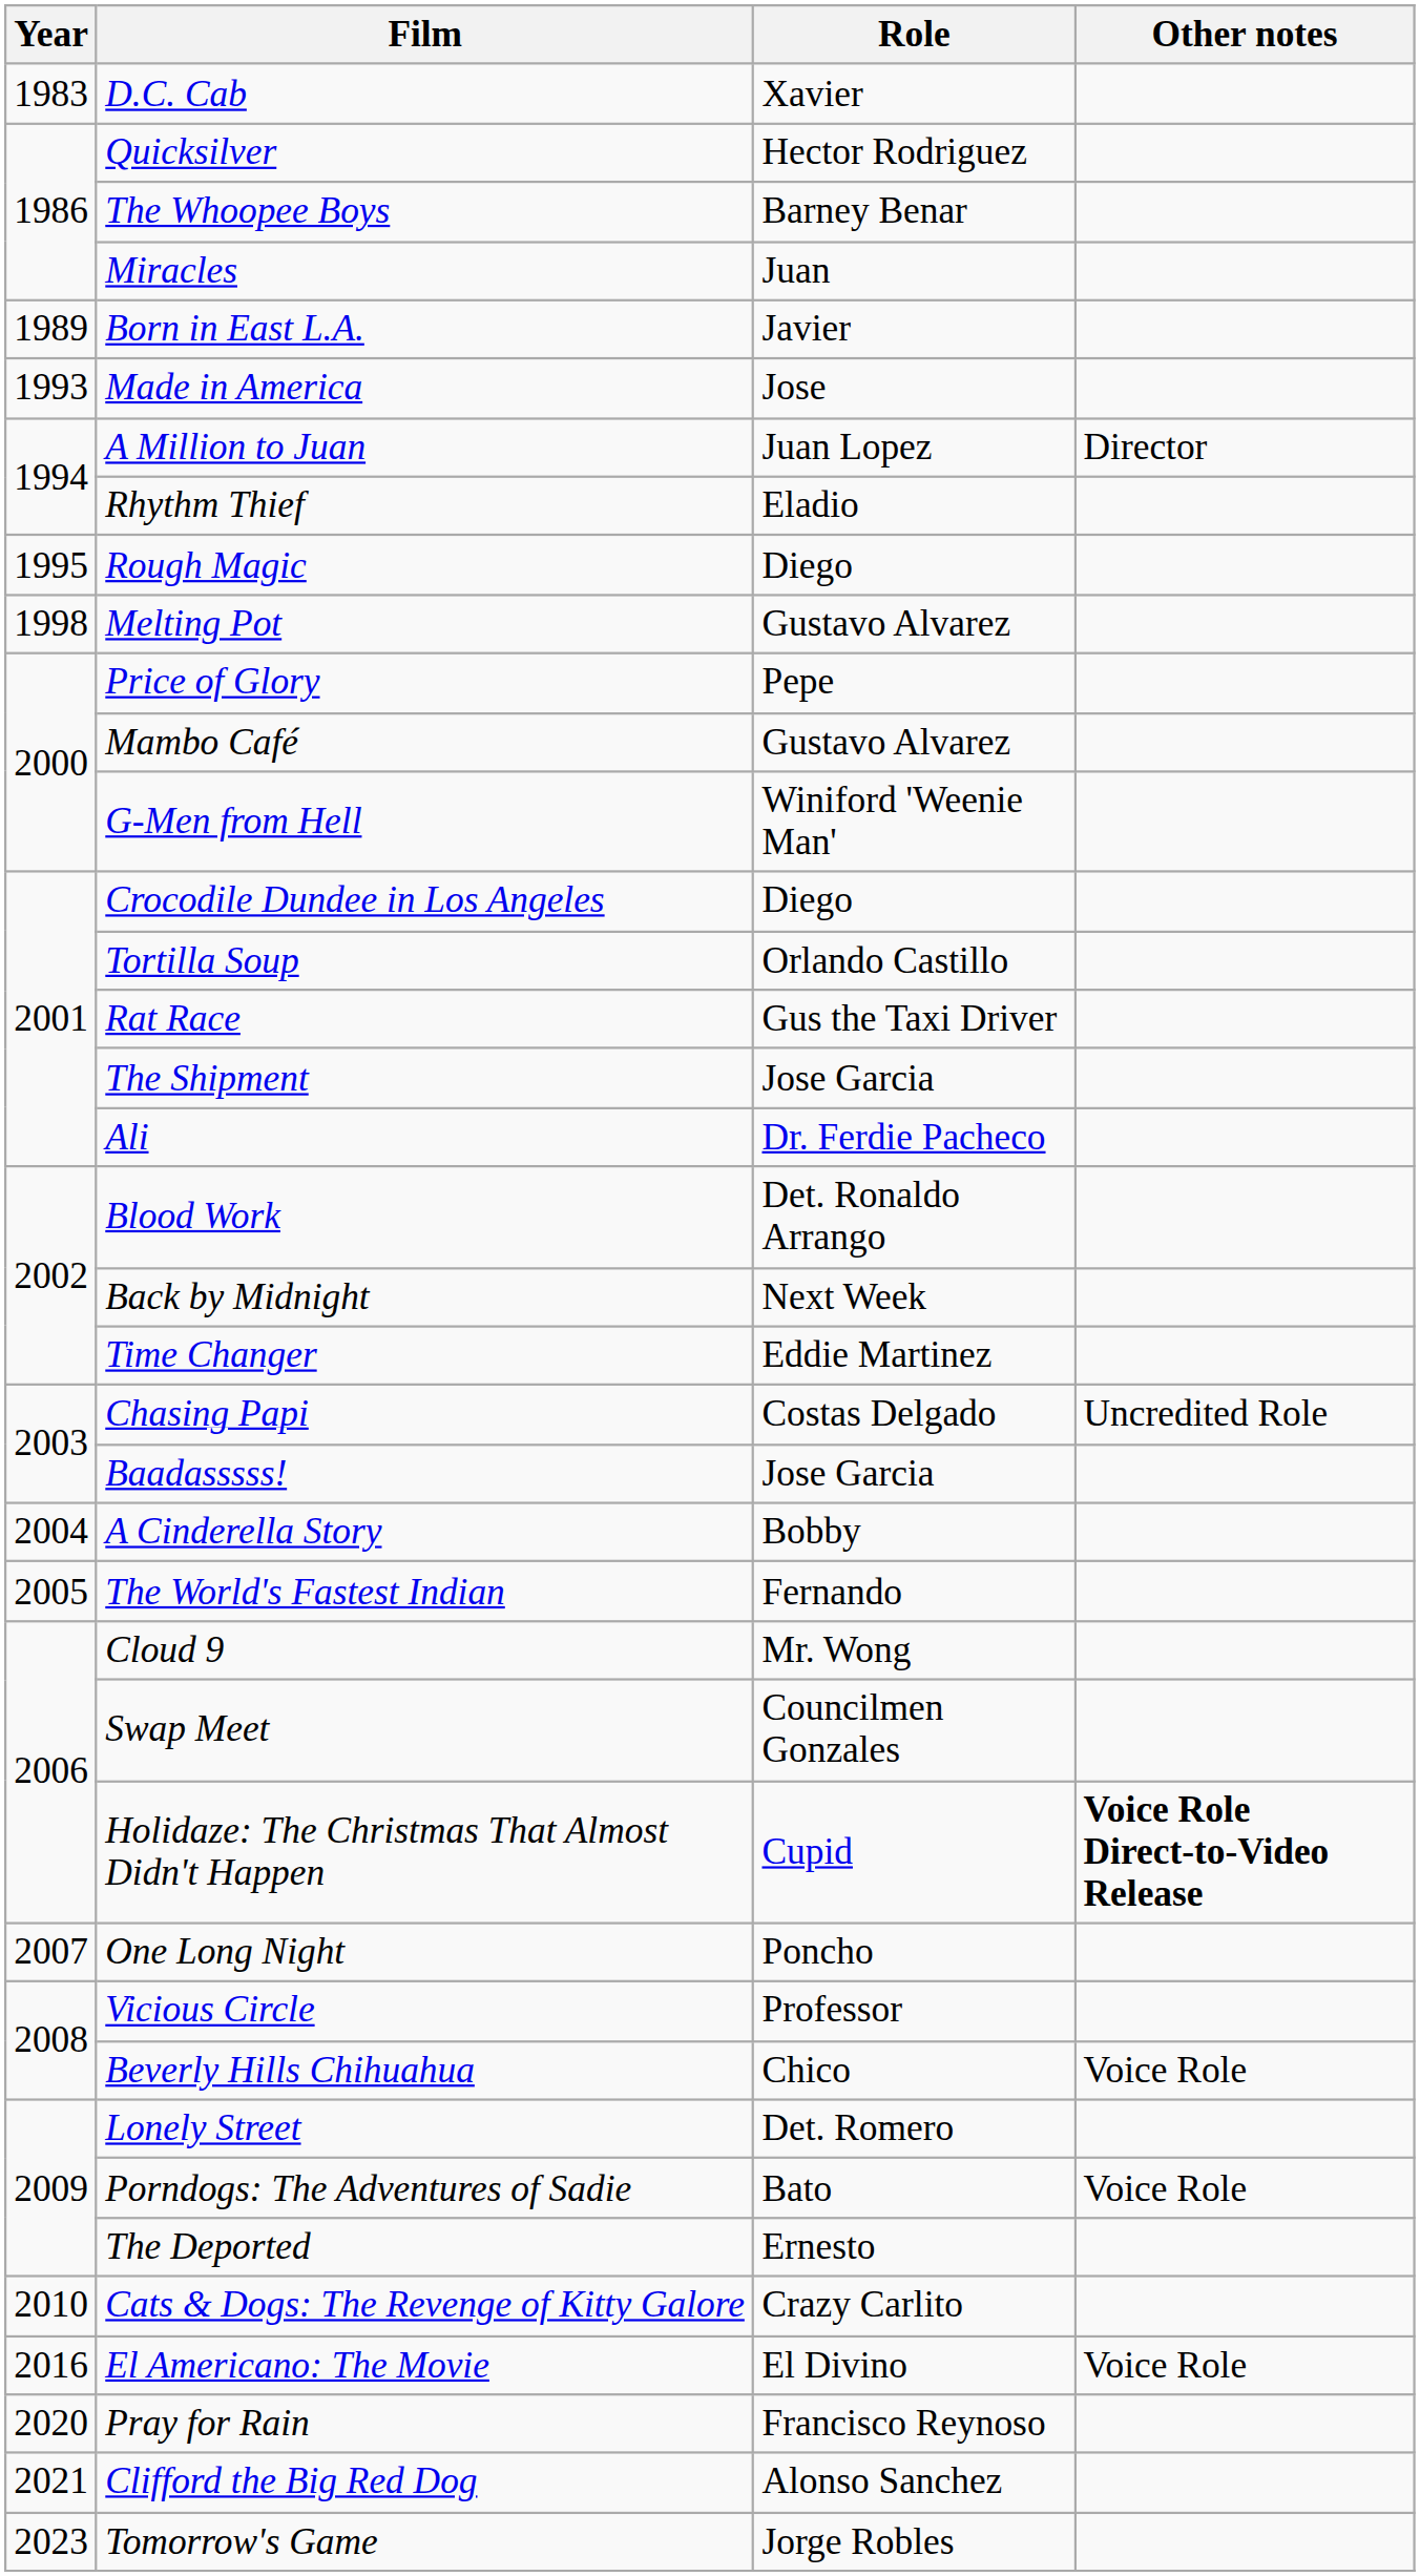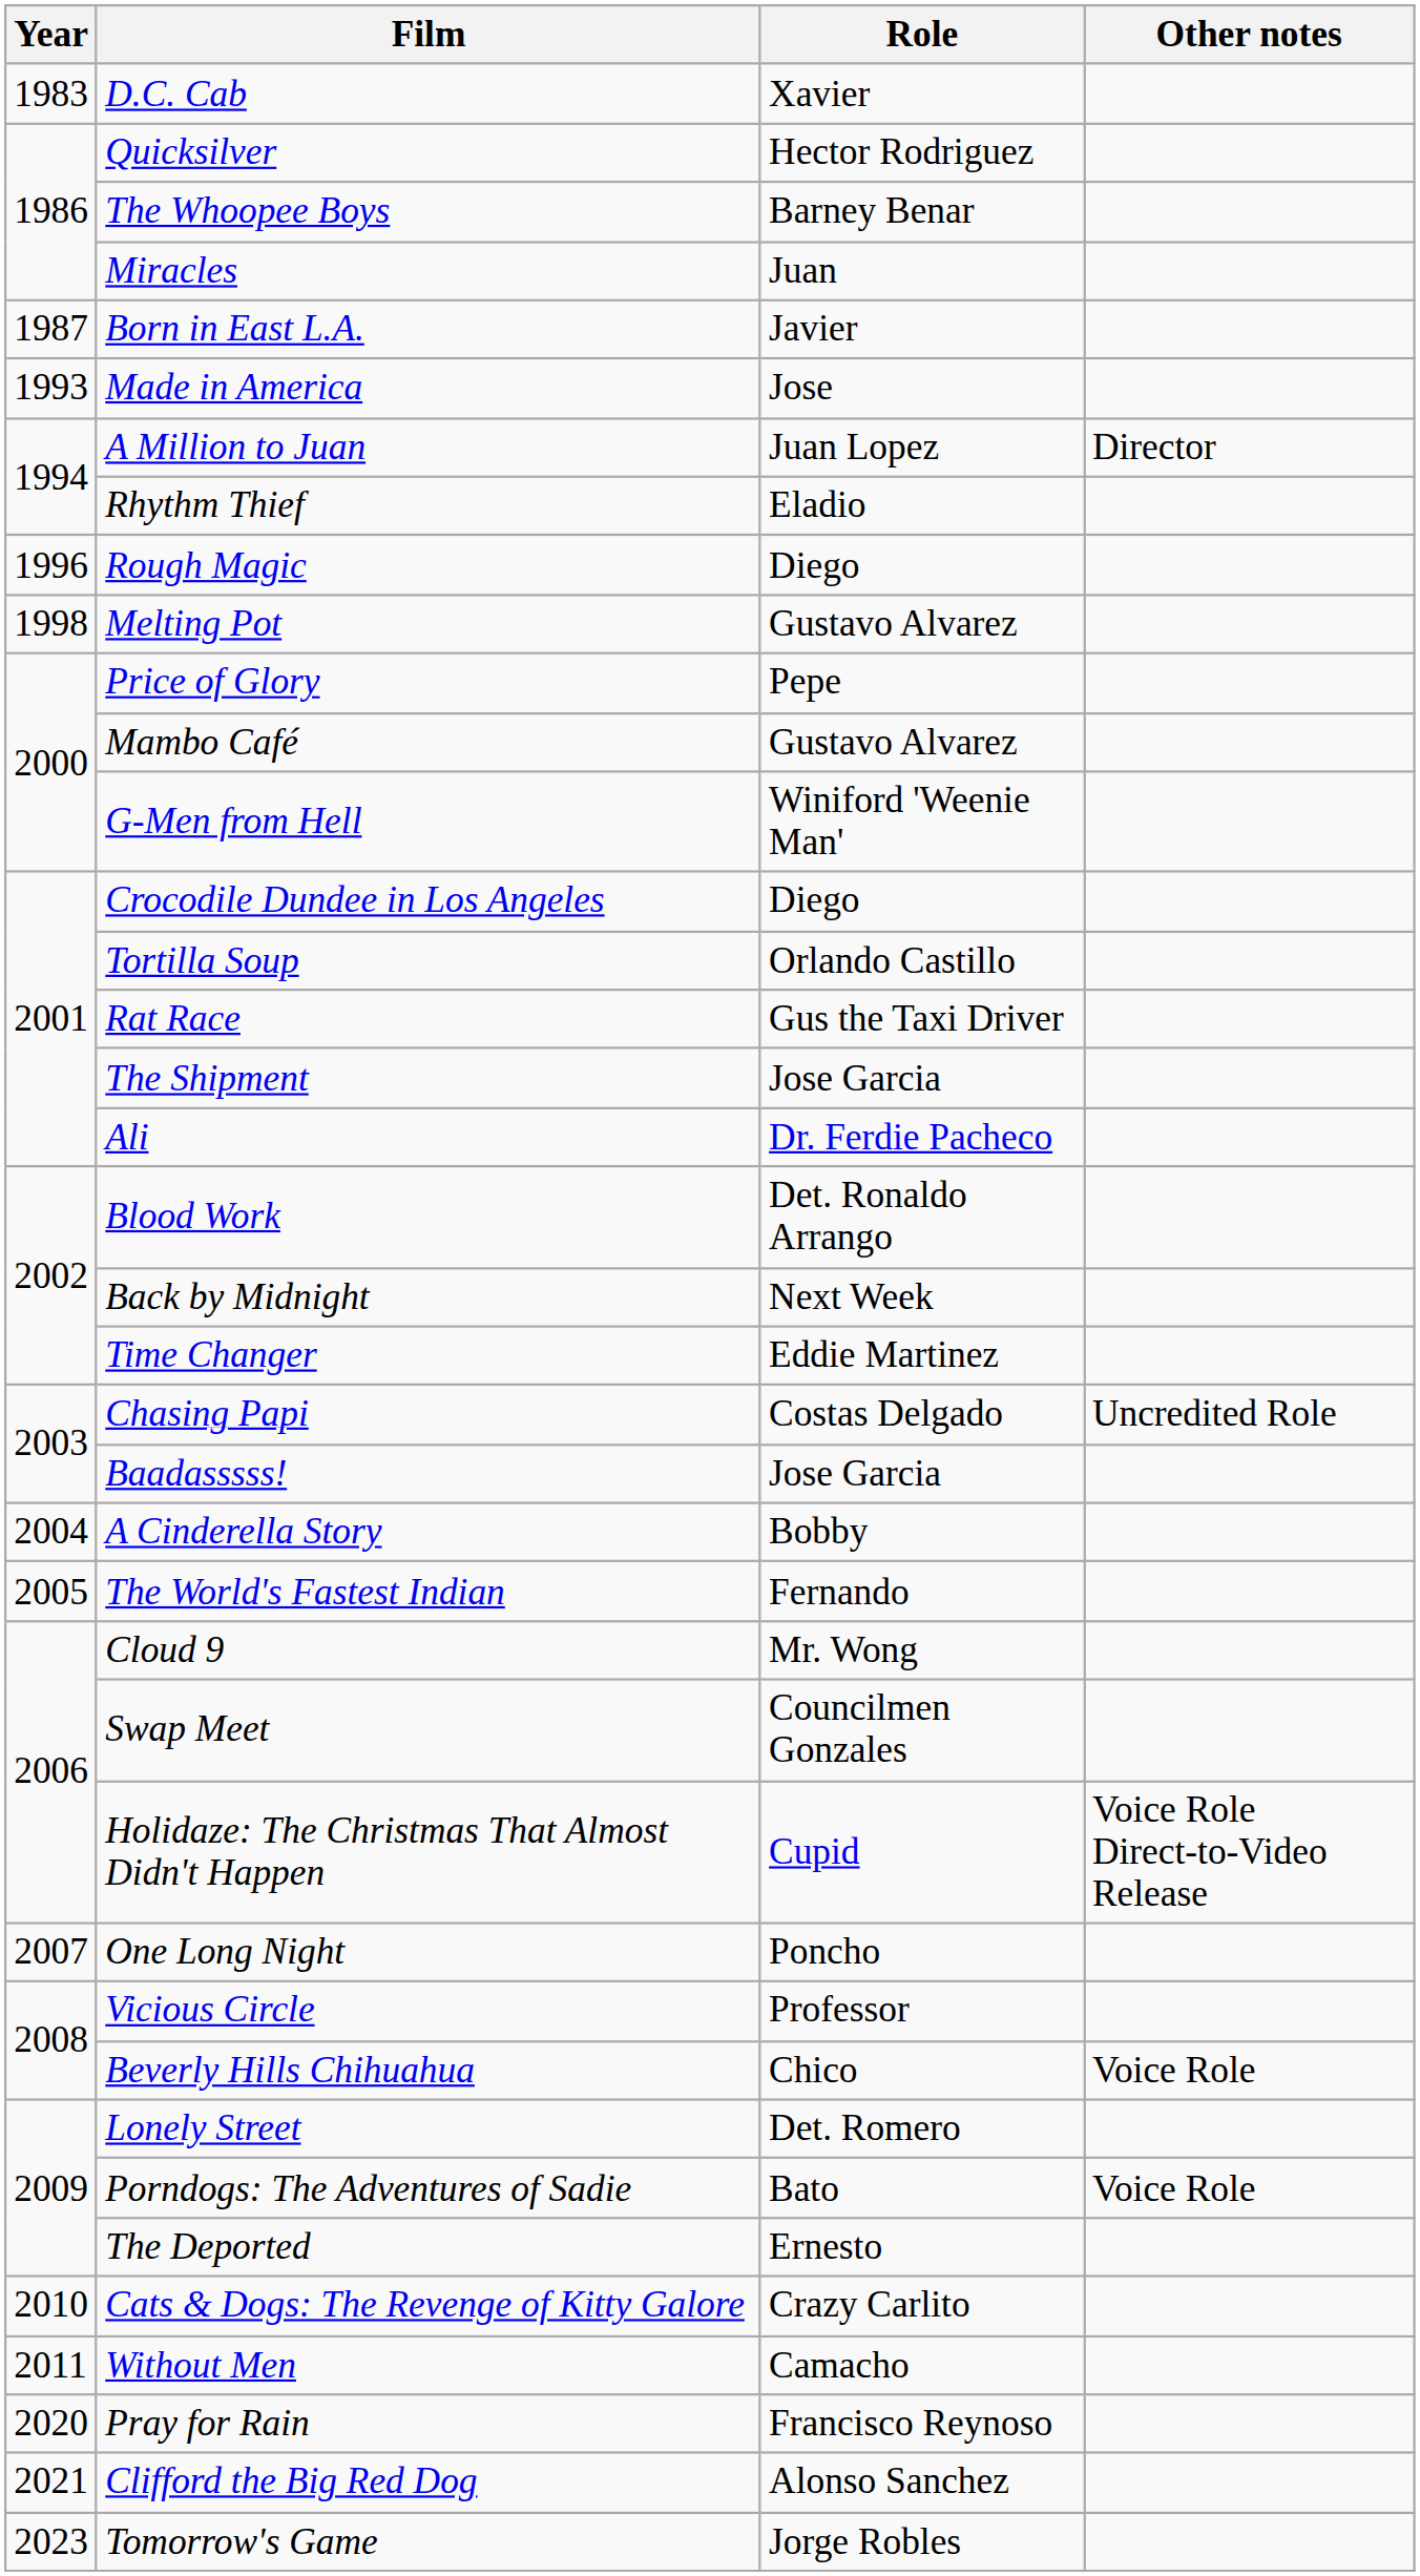 <table class="wikitable">
 <tr>
 <th>Year</th>
 <th>Film</th>
 <th>Role</th>
 <th>Other notes</th>
 </tr>
 <tr>
 <td>1983</td>
 <td><em><a href='#'>D.C. Cab</a></em></td>
 <td>Xavier</td>
 <td></td>
 </tr>
 <tr>
 <td rowspan="3">1986</td>
 <td><em><a href='#'>Quicksilver</a></em></td>
 <td>Hector Rodriguez</td>
 <td></td>
 </tr>
 <tr>
 <td><em><a href='#'>The Whoopee Boys</a></em></td>
 <td>Barney Benar</td>
 <td></td>
 </tr>
 <tr>
 <td><em><a href='#'>Miracles</a></em></td>
 <td>Juan</td>
 <td></td>
 </tr>
 <tr>
-<td>1989</td>
+<td>1987</td>
 <td><em><a href='#'>Born in East L.A.</a></em></td>
 <td>Javier</td>
 <td></td>
 </tr>
 <tr>
 <td>1993</td>
 <td><em><a href='#'>Made in America</a></em></td>
 <td>Jose</td>
 <td></td>
 </tr>
 <tr>
 <td rowspan="2">1994</td>
 <td><em><a href='#'>A Million to Juan</a></em></td>
 <td>Juan Lopez</td>
 <td>Director</td>
 </tr>
 <tr>
 <td><em>Rhythm Thief</em></td>
 <td>Eladio</td>
 <td></td>
 </tr>
 <tr>
-<td>1995</td>
+<td>1996</td>
 <td><em><a href='#'>Rough Magic</a></em></td>
 <td>Diego</td>
 <td></td>
 </tr>
 <tr>
 <td>1998</td>
 <td><em><a href='#'>Melting Pot</a></em></td>
 <td>Gustavo Alvarez</td>
 <td></td>
 </tr>
 <tr>
 <td rowspan="3">2000</td>
 <td><em><a href='#'>Price of Glory</a></em></td>
 <td>Pepe</td>
 <td></td>
 </tr>
 <tr>
 <td><em>Mambo Café</em></td>
 <td>Gustavo Alvarez</td>
 <td></td>
 </tr>
 <tr>
 <td><em><a href='#'>G-Men from Hell</a></em></td>
 <td>Winiford 'Weenie Man'</td>
 <td></td>
 </tr>
 <tr>
 <td rowspan="5">2001</td>
 <td><em><a href='#'>Crocodile Dundee in Los Angeles</a></em></td>
 <td>Diego</td>
 <td></td>
 </tr>
 <tr>
 <td><em><a href='#'>Tortilla Soup</a></em></td>
 <td>Orlando Castillo</td>
 <td></td>
 </tr>
 <tr>
 <td><em><a href='#'>Rat Race</a></em></td>
 <td>Gus the Taxi Driver</td>
 <td></td>
 </tr>
 <tr>
 <td><em><a href='#'>The Shipment</a></em></td>
 <td>Jose Garcia</td>
 <td></td>
 </tr>
 <tr>
 <td><em><a href='#'>Ali</a></em></td>
 <td><a href='#'>Dr. Ferdie Pacheco</a></td>
 <td></td>
 </tr>
 <tr>
 <td rowspan="3">2002</td>
 <td><em><a href='#'>Blood Work</a></em></td>
 <td>Det. Ronaldo Arrango</td>
 <td></td>
 </tr>
 <tr>
 <td><em>Back by Midnight</em></td>
 <td>Next Week</td>
 <td></td>
 </tr>
 <tr>
 <td><em><a href='#'>Time Changer</a></em></td>
 <td>Eddie Martinez</td>
 <td></td>
 </tr>
 <tr>
 <td rowspan="2">2003</td>
 <td><em><a href='#'>Chasing Papi</a></em></td>
 <td>Costas Delgado</td>
 <td>Uncredited Role</td>
 </tr>
 <tr>
 <td><em><a href='#'>Baadasssss!</a></em></td>
 <td>Jose Garcia</td>
 <td></td>
 </tr>
 <tr>
 <td>2004</td>
 <td><em><a href='#'>A Cinderella Story</a></em></td>
 <td>Bobby</td>
 <td></td>
 </tr>
 <tr>
 <td>2005</td>
 <td><em><a href='#'>The World's Fastest Indian</a></em></td>
 <td>Fernando</td>
 <td></td>
 </tr>
 <tr>
 <td rowspan="3">2006</td>
 <td><em>Cloud 9</em></td>
 <td>Mr. Wong</td>
 <td></td>
 </tr>
 <tr>
 <td><em>Swap Meet</em></td>
 <td>Councilmen Gonzales</td>
 <td></td>
 </tr>
 <tr>
 <td><em>Holidaze: The Christmas That Almost Didn't Happen</em></td>
 <td><a href='#'>Cupid</a></td>
-<td><strong>Voice Role<br>Direct-to-Video Release</strong></td>
+<td>Voice Role<br>Direct-to-Video Release</td>
 </tr>
 <tr>
 <td>2007</td>
 <td><em>One Long Night</em></td>
 <td>Poncho</td>
 <td></td>
 </tr>
 <tr>
 <td rowspan="2">2008</td>
 <td><em><a href='#'>Vicious Circle</a></em></td>
 <td>Professor</td>
 <td></td>
 </tr>
 <tr>
 <td><em><a href='#'>Beverly Hills Chihuahua</a></em></td>
 <td>Chico</td>
 <td>Voice Role</td>
 </tr>
 <tr>
 <td rowspan="3">2009</td>
 <td><em><a href='#'>Lonely Street</a></em></td>
 <td>Det. Romero</td>
 <td></td>
 </tr>
 <tr>
 <td><em>Porndogs: The Adventures of Sadie</em></td>
 <td>Bato</td>
 <td>Voice Role</td>
 </tr>
 <tr>
 <td><em>The Deported</em></td>
 <td>Ernesto</td>
 <td></td>
 </tr>
 <tr>
 <td>2010</td>
 <td><em><a href='#'>Cats & Dogs: The Revenge of Kitty Galore</a></em></td>
 <td>Crazy Carlito</td>
 <td></td>
 </tr>
 <tr>
-<td>2016</td>
-<td><em><a href='#'>El Americano: The Movie</a></em></td>
-<td>El Divino</td>
-<td>Voice Role</td>
+<td>2011</td>
+<td><em><a href='#'>Without Men</a></em></td>
+<td>Camacho</td>
+<td></td>
 </tr>
 <tr>
 <td>2020</td>
 <td><em>Pray for Rain</em></td>
 <td>Francisco Reynoso</td>
 <td></td>
 </tr>
 <tr>
 <td>2021</td>
 <td><em><a href='#'>Clifford the Big Red Dog</a></em></td>
 <td>Alonso Sanchez</td>
 <td></td>
 </tr>
 <tr>
 <td>2023</td>
 <td><em>Tomorrow's Game</em></td>
 <td>Jorge Robles</td>
 <td></td>
 </tr>
 <tr>
 </tr>
 </table>
